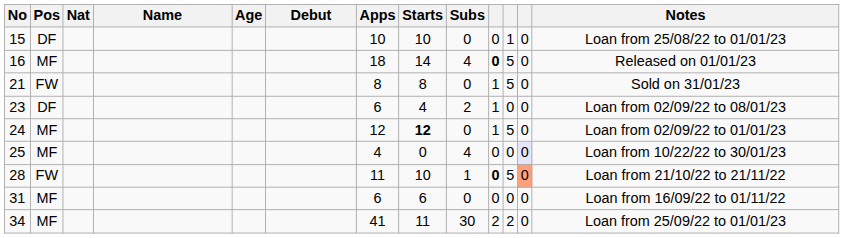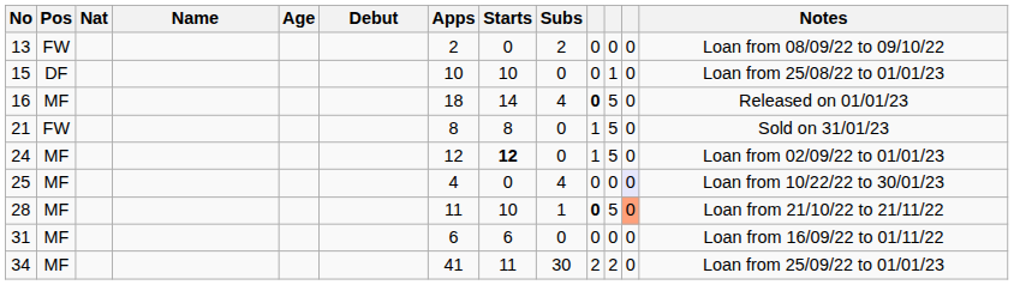 <table class="wikitable sortable" style="text-align:center">
 <tr>
 <th style="text-align:center; width: 6pt;">No</th>
 <th style="text-align:center; width: 6pt;">Pos</th>
 <th style="text-align:center; width: 6pt;">Nat</th>
 <th style="text-align:center; width: 110pt;">Name</th>
 <th style="text-align:center; width: 6pt;">Age</th>
 <th style="text-align:center; width: 70pt;">Debut</th>
 <th style="text-align:center; width: 6pt;">Apps</th>
 <th style="text-align:center; width: 6pt;">Starts</th>
 <th style="text-align:center; width: 6pt;">Subs</th>
 <th style="text-align:center; width: 6pt;"></th>
 <th style="text-align:center; width: 6pt;"></th>
 <th style="text-align:center; width: 6pt;"></th>
 <th style="text-align:center; width: 250pt;">Notes</th>
+</tr>
+<tr>
+<td>13</td>
+<td>FW</td>
+<td></td>
+<td></td>
+<td></td>
+<td></td>
+<td>2</td>
+<td>0</td>
+<td>2</td>
+<td>0</td>
+<td>0</td>
+<td>0</td>
+<td>Loan from 08/09/22 to 09/10/22</td>
 </tr>
 <tr>
 <td>15</td>
 <td>DF</td>
 <td></td>
 <td></td>
 <td></td>
 <td></td>
 <td>10</td>
 <td>10</td>
 <td>0</td>
 <td>0</td>
 <td>1</td>
 <td>0</td>
 <td>Loan from 25/08/22 to 01/01/23</td>
 </tr>
 <tr>
 <td>16</td>
 <td>MF</td>
 <td></td>
 <td></td>
 <td></td>
 <td></td>
 <td>18</td>
 <td>14</td>
 <td>4</td>
 <td><strong>0</strong></td>
 <td>5</td>
 <td>0</td>
 <td>Released on 01/01/23</td>
 </tr>
 <tr>
 <td>21</td>
 <td>FW</td>
 <td></td>
 <td></td>
 <td></td>
 <td></td>
 <td>8</td>
 <td>8</td>
 <td>0</td>
 <td>1</td>
 <td>5</td>
 <td>0</td>
 <td>Sold on 31/01/23</td>
 </tr>
 <tr>
-<td>23</td>
-<td>DF</td>
-<td></td>
-<td></td>
-<td></td>
-<td></td>
-<td>6</td>
-<td>4</td>
-<td>2</td>
-<td>1</td>
-<td>0</td>
-<td>0</td>
-<td>Loan from 02/09/22 to 08/01/23</td>
-</tr>
-<tr>
 <td>24</td>
 <td>MF</td>
 <td></td>
 <td></td>
 <td></td>
 <td></td>
 <td>12</td>
 <td><strong>12</strong></td>
 <td>0</td>
 <td>1</td>
 <td>5</td>
 <td>0</td>
 <td>Loan from 02/09/22 to 01/01/23</td>
 </tr>
 <tr>
 <td>25</td>
 <td>MF</td>
 <td></td>
 <td></td>
 <td></td>
 <td></td>
 <td>4</td>
 <td>0</td>
 <td>4</td>
 <td>0</td>
 <td>0</td>
 <td style="background: lavender;">0</td>
 <td>Loan from 10/22/22 to 30/01/23</td>
 </tr>
 <tr>
 <td>28</td>
-<td>FW</td>
+<td>MF</td>
 <td></td>
 <td></td>
 <td></td>
 <td></td>
 <td>11</td>
 <td>10</td>
 <td>1</td>
 <td><strong>0</strong></td>
 <td>5</td>
 <td style="background: lightsalmon;">0</td>
 <td>Loan from 21/10/22 to 21/11/22</td>
 </tr>
 <tr>
 <td>31</td>
 <td>MF</td>
 <td></td>
 <td></td>
 <td></td>
 <td></td>
 <td>6</td>
 <td>6</td>
 <td>0</td>
 <td>0</td>
 <td>0</td>
 <td>0</td>
 <td>Loan from 16/09/22 to 01/11/22</td>
 </tr>
 <tr>
 <td>34</td>
 <td>MF</td>
 <td></td>
 <td></td>
 <td></td>
 <td></td>
 <td>41</td>
 <td>11</td>
 <td>30</td>
 <td>2</td>
 <td>2</td>
 <td>0</td>
 <td>Loan from 25/09/22 to 01/01/23</td>
 </tr>
 </table>
